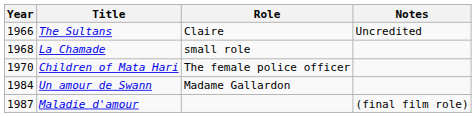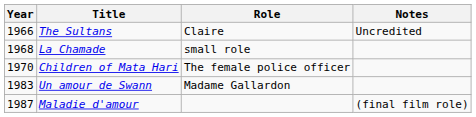 <table class="wikitable">
 <tr>
 <th>Year</th>
 <th>Title</th>
 <th>Role</th>
 <th>Notes</th>
 </tr>
 <tr>
 <td>1966</td>
 <td><em><a href='#'>The Sultans</a></em></td>
 <td>Claire</td>
 <td>Uncredited</td>
 </tr>
 <tr>
 <td>1968</td>
 <td><em><a href='#'>La Chamade</a></em></td>
 <td>small role </td>
 <td></td>
 </tr>
 <tr>
 <td>1970</td>
 <td><em><a href='#'>Children of Mata Hari</a></em></td>
 <td>The female police officer </td>
 <td></td>
 </tr>
 <tr>
-<td>1984</td>
+<td>1983</td>
 <td><em><a href='#'>Un amour de Swann</a></em></td>
 <td>Madame Gallardon</td>
 <td></td>
 </tr>
 <tr>
 <td>1987</td>
 <td><em><a href='#'>Maladie d'amour</a></em></td>
 <td></td>
 <td>(final film role)</td>
 </tr>
 </table>
